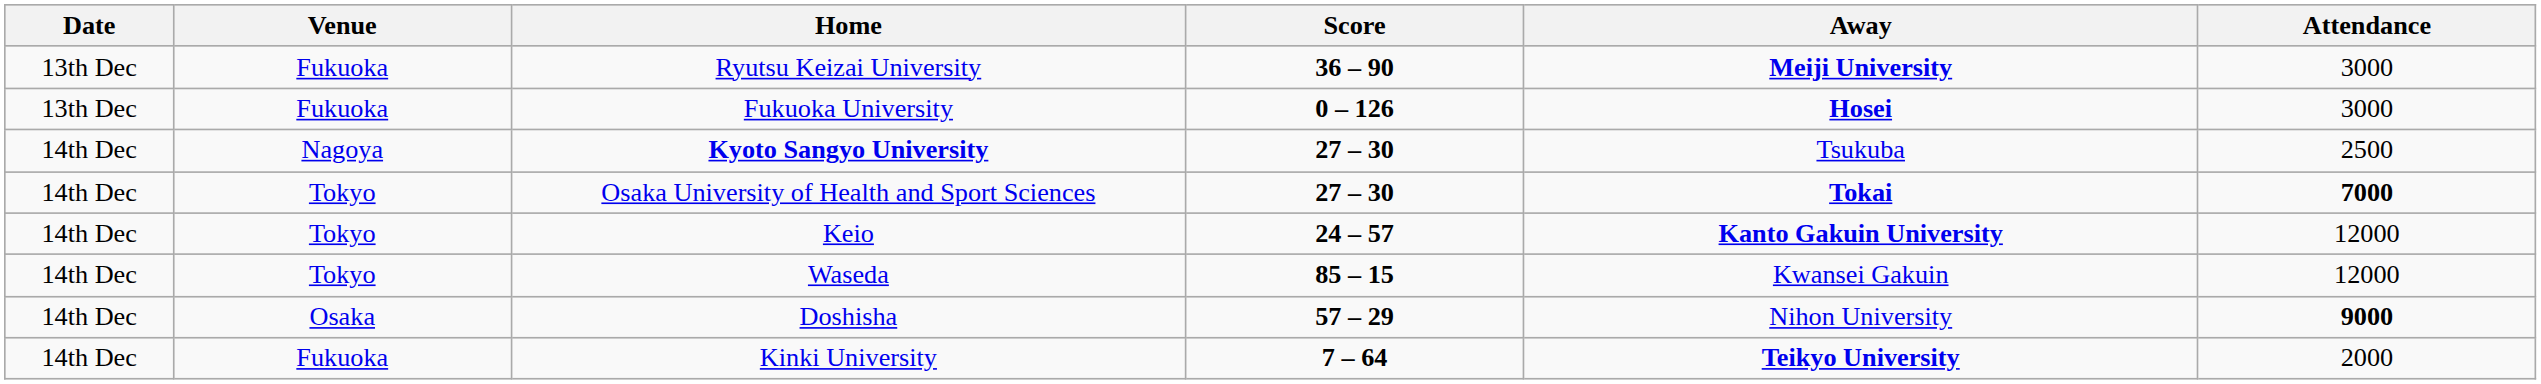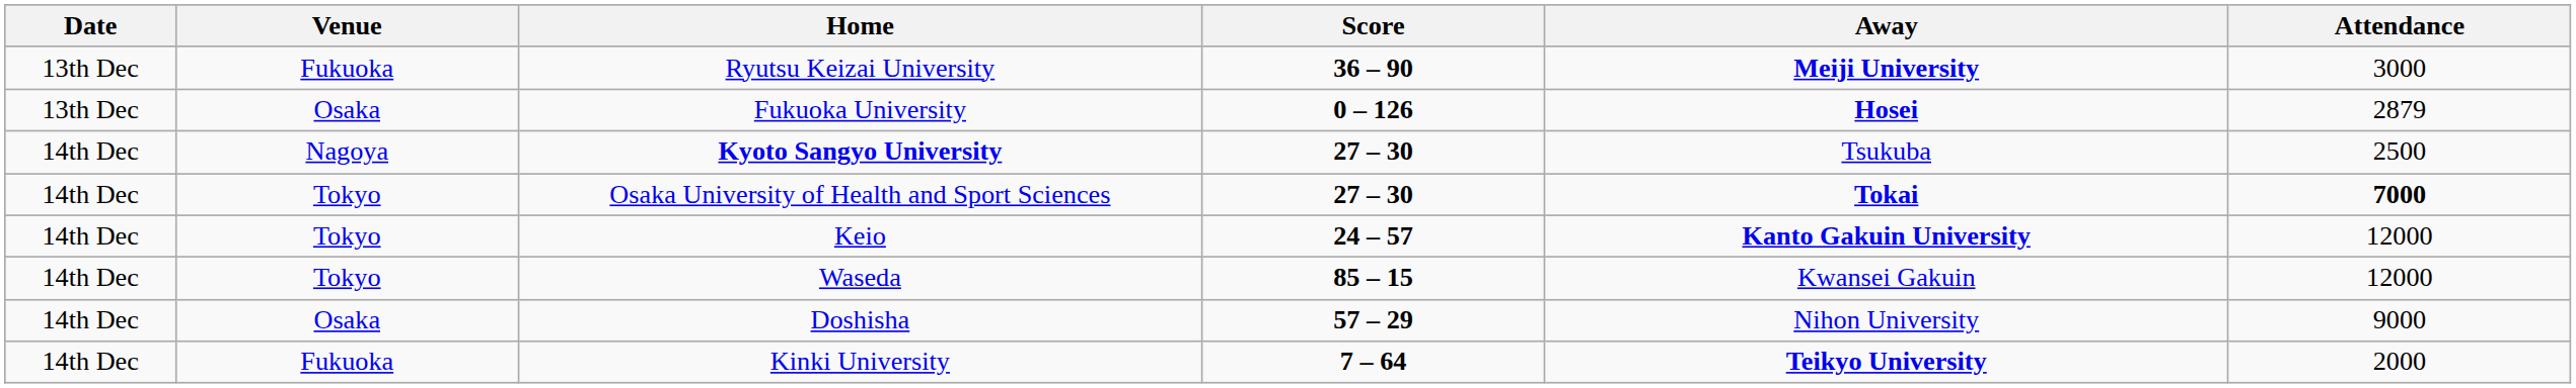 <table class="wikitable" style="text-align: center;">
 <tr>
 <th width=5%>Date</th>
 <th width=10%>Venue</th>
 <th width=20%>Home</th>
 <th width=10%>Score</th>
 <th width=20%>Away</th>
 <th width=10%>Attendance</th>
 </tr>
 <tr>
 <td>13th Dec</td>
 <td><a href='#'>Fukuoka</a></td>
 <td><a href='#'>Ryutsu Keizai University</a></td>
 <td><strong>36 – 90</strong><br></td>
 <td><strong><a href='#'>Meiji University</a></strong></td>
 <td>3000</td>
 </tr>
 <tr>
 <td>13th Dec</td>
-<td><a href='#'>Fukuoka</a></td>
+<td><a href='#'>Osaka</a></td>
 <td><a href='#'>Fukuoka University</a></td>
 <td><strong>0 – 126</strong><br></td>
 <td><strong><a href='#'>Hosei</a></strong></td>
-<td>3000</td>
+<td>2879</td>
 </tr>
 <tr>
 <td>14th Dec</td>
 <td><a href='#'>Nagoya</a></td>
 <td><strong><a href='#'>Kyoto Sangyo University</a></strong></td>
 <td><strong>27 – 30</strong><br></td>
 <td><a href='#'>Tsukuba</a></td>
 <td>2500</td>
 </tr>
 <tr>
 <td>14th Dec</td>
 <td><a href='#'>Tokyo</a></td>
 <td><a href='#'>Osaka University of Health and Sport Sciences</a></td>
 <td><strong>27 – 30</strong><br></td>
 <td><strong><a href='#'>Tokai</a></strong></td>
 <td><strong>7000</strong></td>
 </tr>
 <tr>
 <td>14th Dec</td>
 <td><a href='#'>Tokyo</a></td>
 <td><a href='#'>Keio</a></td>
 <td><strong>24 – 57</strong><br></td>
 <td><strong><a href='#'>Kanto Gakuin University</a></strong></td>
 <td>12000</td>
 </tr>
 <tr>
 <td>14th Dec</td>
 <td><a href='#'>Tokyo</a></td>
 <td><a href='#'>Waseda</a></td>
 <td><strong>85 – 15</strong><br></td>
 <td><a href='#'>Kwansei Gakuin</a></td>
 <td>12000</td>
 </tr>
 <tr>
 <td>14th Dec</td>
 <td><a href='#'>Osaka</a></td>
 <td><a href='#'>Doshisha</a></td>
 <td><strong>57 – 29</strong><br></td>
 <td><a href='#'>Nihon University</a></td>
-<td><strong>9000</strong></td>
+<td>9000</td>
 </tr>
 <tr>
 <td>14th Dec</td>
 <td><a href='#'>Fukuoka</a></td>
 <td><a href='#'>Kinki University</a></td>
 <td><strong>7 – 64</strong><br></td>
 <td><strong><a href='#'>Teikyo University</a></strong></td>
 <td>2000</td>
 </tr>
 </table>
